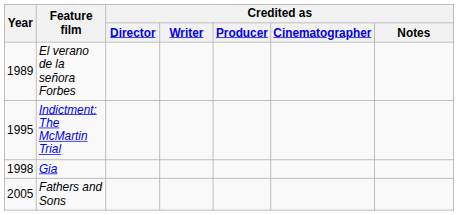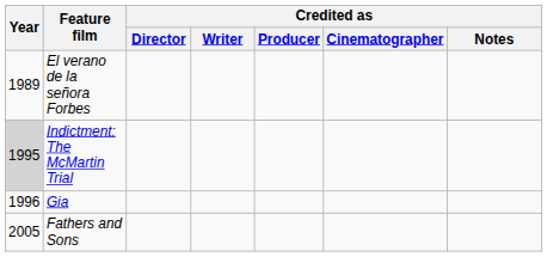 <table class="wikitable sortable" style="text-align:center">
 <tr>
 <th rowspan="2" style="width:33px;">Year</th>
 <th rowspan="2">Feature film</th>
 <th colspan="6">Credited as</th>
 </tr>
 <tr>
 <th width=65><a href='#'>Director</a></th>
 <th width=65><a href='#'>Writer</a></th>
 <th width=65><a href='#'>Producer</a></th>
 <th width=65><a href='#'>Cinematographer</a></th>
 <th width=100>Notes</th>
 </tr>
 <tr>
 <td>1989</td>
 <td style="text-align:left;"><em>El verano de la señora Forbes</em></td>
 <td></td>
 <td></td>
 <td></td>
 <td></td>
 <td></td>
 </tr>
 <tr>
-<td>1995</td>
+<td style="background: lightgrey;">1995</td>
 <td style="text-align:left;"><em><a href='#'>Indictment: The McMartin Trial</a></em></td>
 <td></td>
 <td></td>
 <td></td>
 <td></td>
 <td></td>
 </tr>
 <tr>
-<td>1998</td>
+<td>1996</td>
 <td style="text-align:left;"><em><a href='#'>Gia</a></em></td>
 <td></td>
 <td></td>
 <td></td>
 <td></td>
 <td></td>
 </tr>
 <tr>
 <td>2005</td>
 <td style="text-align:left;"><em>Fathers and Sons</em></td>
 <td></td>
 <td></td>
 <td></td>
 <td></td>
 </tr>
 </table>
